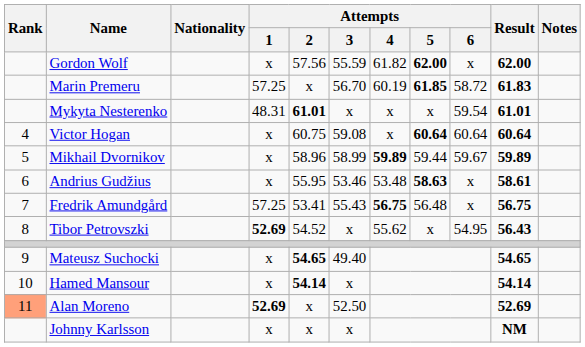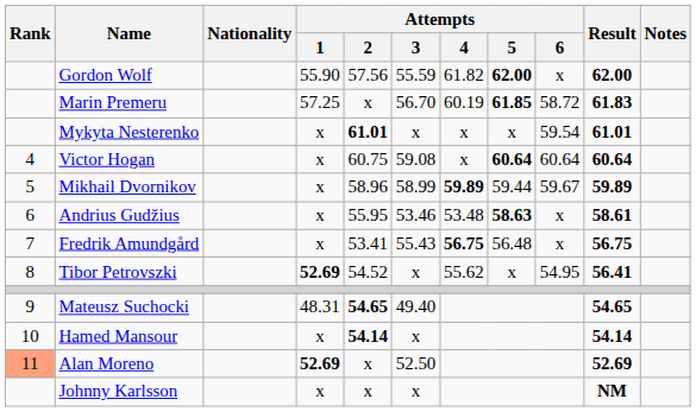 <table class="wikitable sortable" style="text-align:center">
 <tr>
 <th rowspan=2>Rank</th>
 <th rowspan=2>Name</th>
 <th rowspan=2>Nationality</th>
 <th colspan=6>Attempts</th>
 <th rowspan=2>Result</th>
 <th rowspan=2>Notes</th>
 </tr>
 <tr>
 <th>1</th>
 <th>2</th>
 <th>3</th>
 <th>4</th>
 <th>5</th>
 <th>6</th>
 </tr>
 <tr>
 <td></td>
 <td align=left><a href='#'>Gordon Wolf</a></td>
 <td align=left></td>
-<td>x</td>
+<td>55.90</td>
 <td>57.56</td>
 <td>55.59</td>
 <td>61.82</td>
 <td><strong>62.00</strong></td>
 <td>x</td>
 <td><strong>62.00</strong></td>
 <td></td>
 </tr>
 <tr>
 <td></td>
 <td align=left><a href='#'>Marin Premeru</a></td>
 <td align=left></td>
 <td>57.25</td>
 <td>x</td>
 <td>56.70</td>
 <td>60.19</td>
 <td><strong>61.85</strong></td>
 <td>58.72</td>
 <td><strong>61.83</strong></td>
 <td></td>
 </tr>
 <tr>
 <td></td>
 <td align=left><a href='#'>Mykyta Nesterenko</a></td>
 <td align=left></td>
-<td>48.31</td>
+<td>x</td>
 <td><strong>61.01</strong></td>
 <td>x</td>
 <td>x</td>
 <td>x</td>
 <td>59.54</td>
 <td><strong>61.01</strong></td>
 <td></td>
 </tr>
 <tr>
 <td>4</td>
 <td align=left><a href='#'>Victor Hogan</a></td>
 <td align=left></td>
 <td>x</td>
 <td>60.75</td>
 <td>59.08</td>
 <td>x</td>
 <td><strong>60.64</strong></td>
 <td>60.64</td>
 <td><strong>60.64</strong></td>
 <td></td>
 </tr>
 <tr>
 <td>5</td>
 <td align=left><a href='#'>Mikhail Dvornikov</a></td>
 <td align=left></td>
 <td>x</td>
 <td>58.96</td>
 <td>58.99</td>
 <td><strong>59.89</strong></td>
 <td>59.44</td>
 <td>59.67</td>
 <td><strong>59.89</strong></td>
 <td></td>
 </tr>
 <tr>
 <td>6</td>
 <td align=left><a href='#'>Andrius Gudžius</a></td>
 <td align=left></td>
 <td>x</td>
 <td>55.95</td>
 <td>53.46</td>
 <td>53.48</td>
 <td><strong>58.63</strong></td>
 <td>x</td>
 <td><strong>58.61</strong></td>
 <td></td>
 </tr>
 <tr>
 <td>7</td>
 <td align=left><a href='#'>Fredrik Amundgård</a></td>
 <td align=left></td>
-<td>57.25</td>
+<td>x</td>
 <td>53.41</td>
 <td>55.43</td>
 <td><strong>56.75</strong></td>
 <td>56.48</td>
 <td>x</td>
 <td><strong>56.75</strong></td>
 <td></td>
 </tr>
 <tr>
 <td>8</td>
 <td align=left><a href='#'>Tibor Petrovszki</a></td>
 <td align=left></td>
 <td><strong>52.69</strong></td>
 <td>54.52</td>
 <td>x</td>
 <td>55.62</td>
 <td>x</td>
 <td>54.95</td>
-<td><strong>56.43</strong></td>
+<td><strong>56.41</strong></td>
 <td></td>
 </tr>
 <tr>
 <td colspan=11 bgcolor=lightgray></td>
 </tr>
 <tr>
 <td>9</td>
 <td align=left><a href='#'>Mateusz Suchocki</a></td>
 <td align=left></td>
-<td>x</td>
+<td>48.31</td>
 <td><strong>54.65</strong></td>
 <td>49.40</td>
 <td colspan=3></td>
 <td><strong>54.65</strong></td>
 <td></td>
 </tr>
 <tr>
 <td>10</td>
 <td align=left><a href='#'>Hamed Mansour</a></td>
 <td align=left></td>
 <td>x</td>
 <td><strong>54.14</strong></td>
 <td>x</td>
 <td colspan=3></td>
 <td><strong>54.14</strong></td>
 <td></td>
 </tr>
 <tr>
 <td style="background: lightsalmon;">11</td>
 <td align=left><a href='#'>Alan Moreno</a></td>
 <td align=left></td>
 <td><strong>52.69</strong></td>
 <td>x</td>
 <td>52.50</td>
 <td colspan=3></td>
 <td><strong>52.69</strong></td>
 <td></td>
 </tr>
 <tr>
 <td></td>
 <td align=left><a href='#'>Johnny Karlsson</a></td>
 <td align=left></td>
 <td>x</td>
 <td>x</td>
 <td>x</td>
 <td colspan=3></td>
 <td><strong>NM</strong></td>
 <td></td>
 </tr>
 </table>
